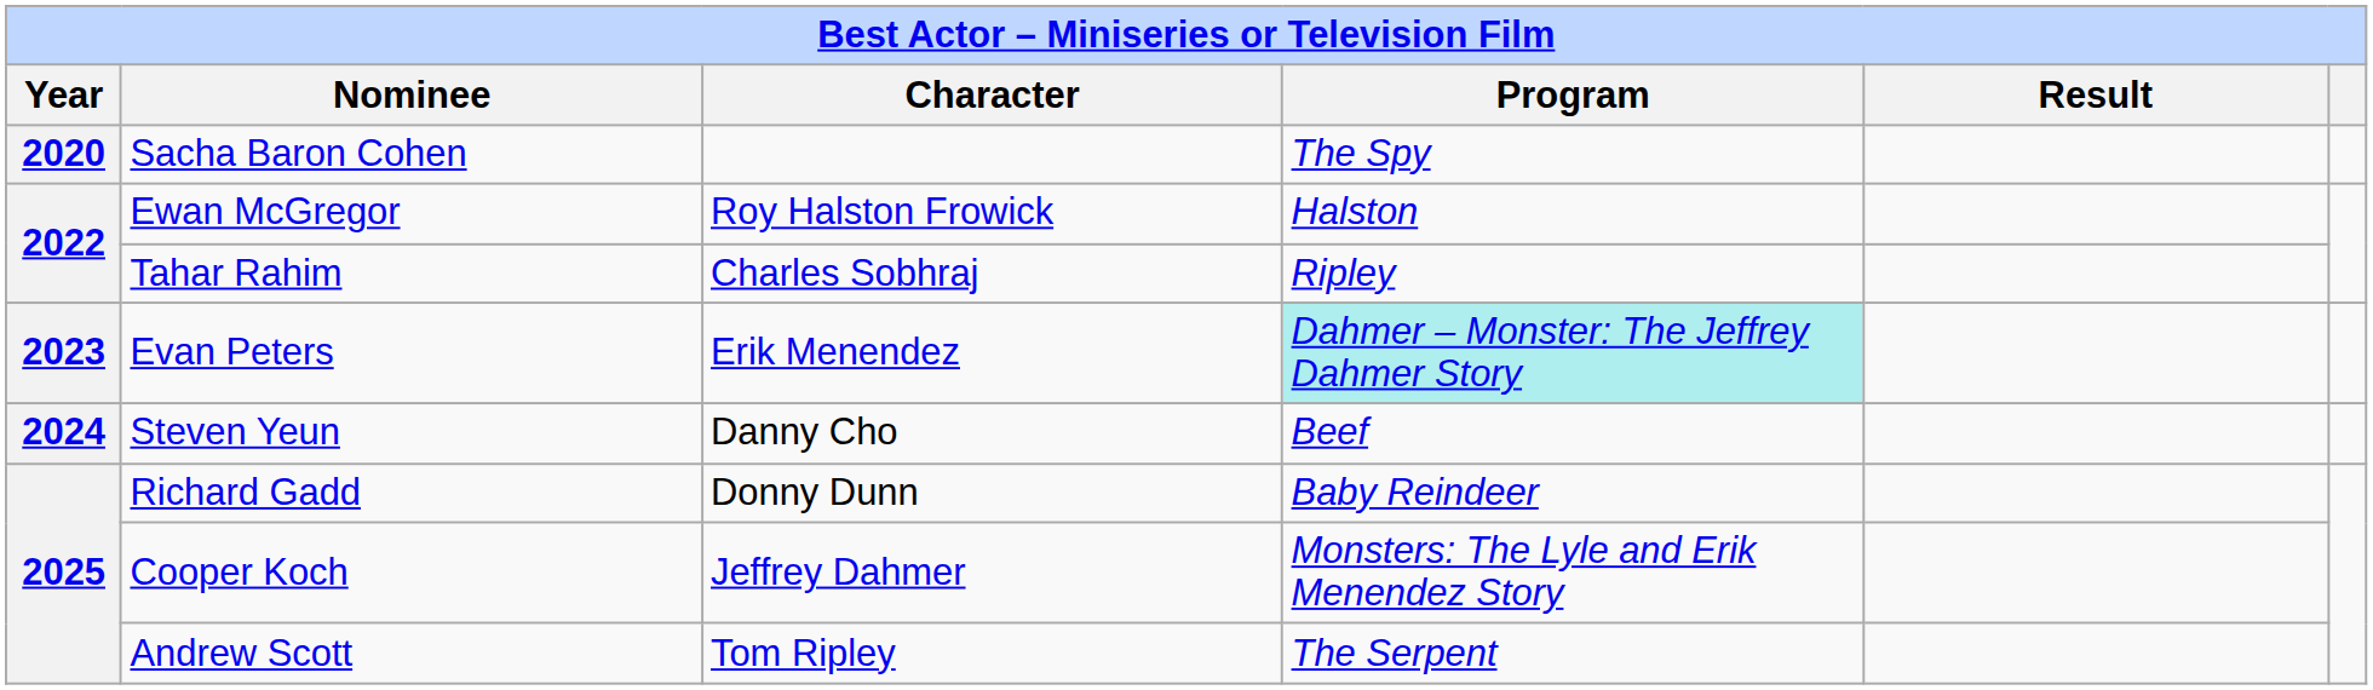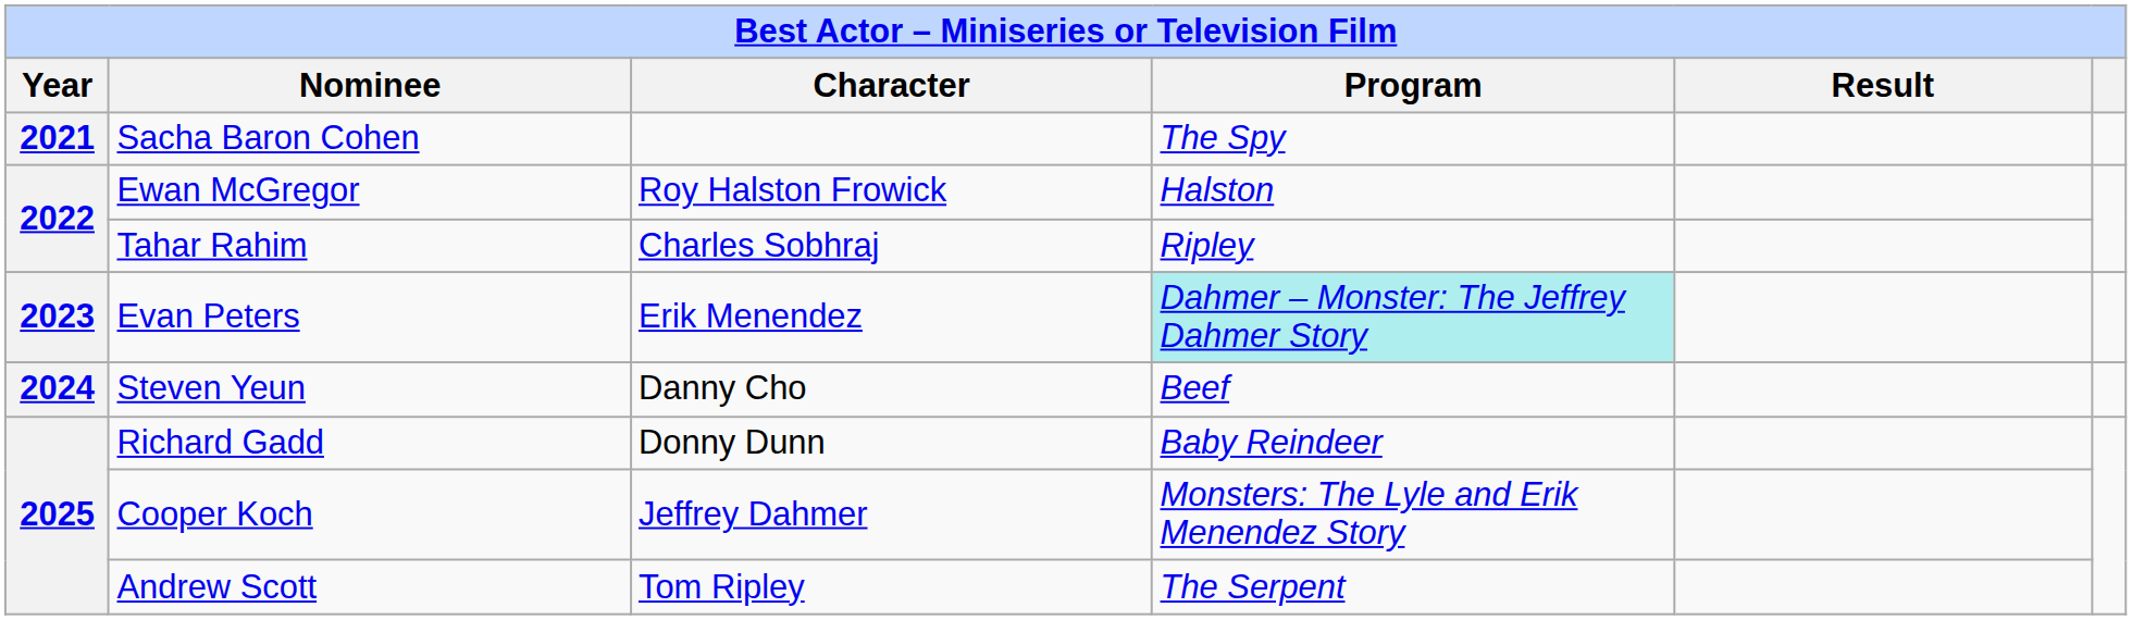 <table class="wikitable plainrowheaders" style="width:80%;">
 <tr style="background:#bfd7ff;">
 <td colspan="6" style="text-align:center;"><strong><a href='#'>Best Actor – Miniseries or Television Film</a></strong></td>
 </tr>
 <tr style="background:#ebf5ff;">
 <th style="width:1%;">Year</th>
 <th style="width:15%;">Nominee</th>
 <th style="width:15%;">Character</th>
 <th style="width:15%;">Program</th>
 <th style="width:12%;">Result</th>
 <th style="width:1%;"></th>
 </tr>
 <tr>
-<th scope=row style="text-align:center;"><a href='#'>2020</a></th>
+<th scope=row style="text-align:center;"><a href='#'>2021</a></th>
 <td><a href='#'>Sacha Baron Cohen</a></td>
 <td></td>
 <td><em><a href='#'>The Spy</a></em></td>
 <td></td>
 <td style="text-align:center;"></td>
 </tr>
 <tr>
 <th scope=row rowspan="2" style="text-align:center;"><a href='#'>2022</a></th>
 <td><a href='#'>Ewan McGregor</a></td>
 <td><a href='#'>Roy Halston Frowick</a></td>
 <td><em><a href='#'>Halston</a></em></td>
 <td></td>
 <td rowspan="2" style="text-align:center;"></td>
 </tr>
 <tr>
 <td><a href='#'>Tahar Rahim</a></td>
 <td><a href='#'>Charles Sobhraj</a></td>
 <td><em><a href='#'>Ripley</a></em></td>
 <td></td>
 </tr>
 <tr>
 <th scope=row style="text-align:center;"><a href='#'>2023</a></th>
 <td><a href='#'>Evan Peters</a></td>
 <td><a href='#'>Erik Menendez</a></td>
 <td style="background: paleturquoise;"><em><a href='#'>Dahmer – Monster: The Jeffrey Dahmer Story</a></em></td>
 <td></td>
 <td></td>
 </tr>
 <tr>
 <th scope=row style="text-align:center;"><a href='#'>2024</a></th>
 <td><a href='#'>Steven Yeun</a></td>
 <td>Danny Cho</td>
 <td><em><a href='#'>Beef</a></em></td>
 <td></td>
 <td></td>
 </tr>
 <tr>
 <th scope=row rowspan=3 style="text-align:center;"><a href='#'>2025</a></th>
 <td><a href='#'>Richard Gadd</a></td>
 <td>Donny Dunn</td>
 <td><em><a href='#'>Baby Reindeer</a></em></td>
 <td></td>
 <td rowspan=3></td>
 </tr>
 <tr>
 <td><a href='#'>Cooper Koch</a></td>
 <td><a href='#'>Jeffrey Dahmer</a></td>
 <td><em><a href='#'>Monsters: The Lyle and Erik Menendez Story</a></em></td>
 <td></td>
 </tr>
 <tr>
 <td><a href='#'>Andrew Scott</a></td>
 <td><a href='#'>Tom Ripley</a></td>
 <td><em><a href='#'>The Serpent</a></em></td>
 <td></td>
 </tr>
 </table>
